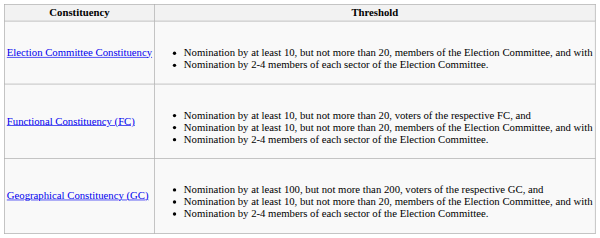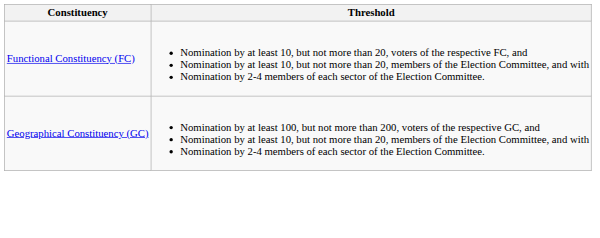 <table class="wikitable">
 <tr>
 <th>Constituency</th>
 <th>Threshold</th>
-</tr>
-<tr>
-<td><a href='#'>Election Committee Constituency</a></td>
-<td><br><ul><li>Nomination by at least 10, but not more than 20, members of the Election Committee, and with</li><li>Nomination by 2-4 members of each sector of the Election Committee.</li></ul></td>
 </tr>
 <tr>
 <td><a href='#'>Functional Constituency (FC)</a></td>
 <td><br><ul><li>Nomination by at least 10, but not more than 20, voters of the respective FC, and</li><li>Nomination by at least 10, but not more than 20, members of the Election Committee, and with</li><li>Nomination by 2-4 members of each sector of the Election Committee.</li></ul></td>
 </tr>
 <tr>
 <td><a href='#'>Geographical Constituency (GC)</a></td>
 <td><br><ul><li>Nomination by at least 100, but not more than 200, voters of the respective GC, and</li><li>Nomination by at least 10, but not more than 20, members of the Election Committee, and with</li><li>Nomination by 2-4 members of each sector of the Election Committee.</li></ul></td>
 </tr>
 </table>
